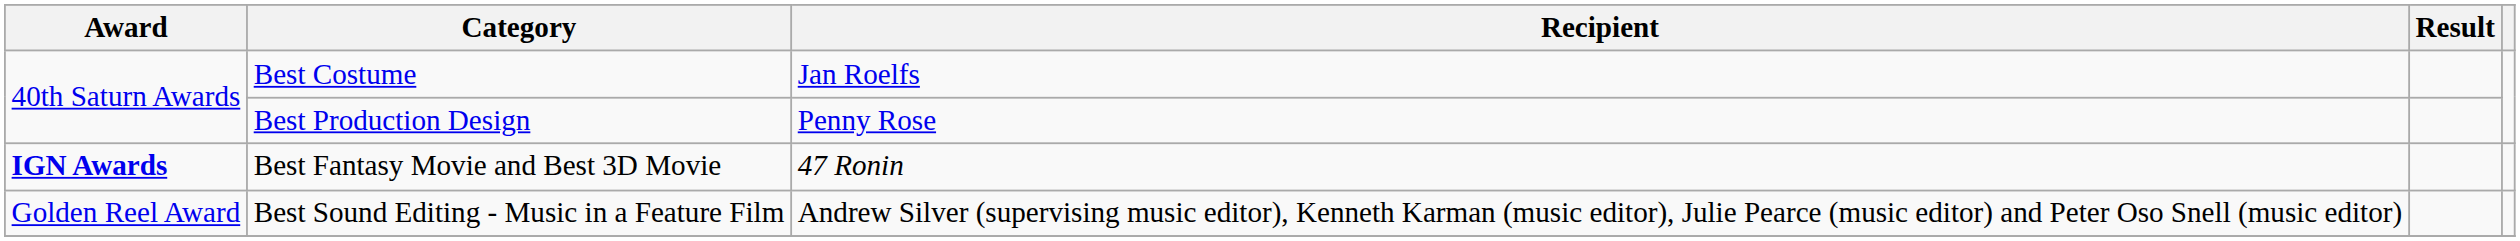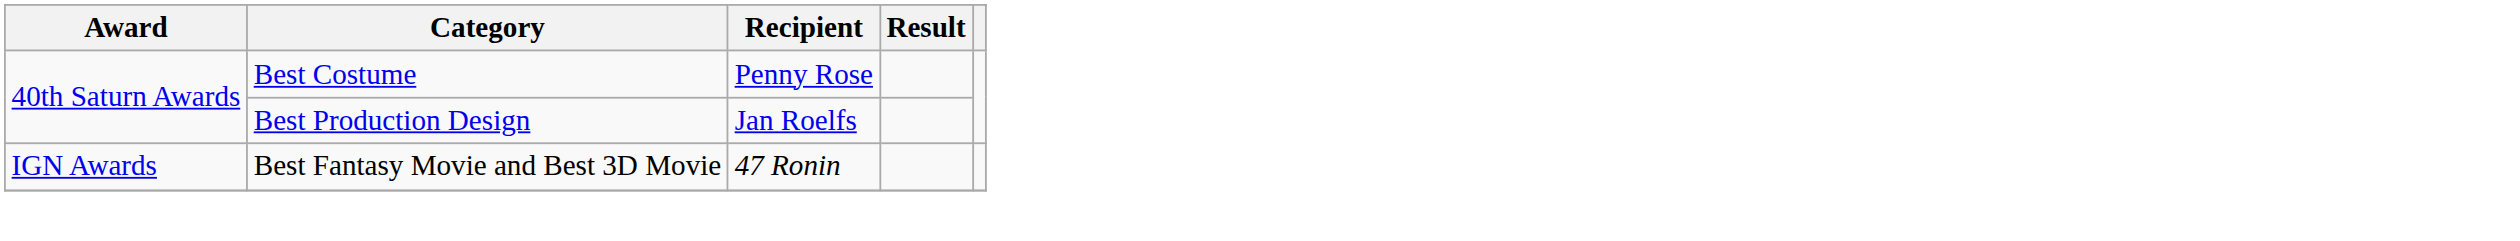 <table class="wikitable">
 <tr>
 <th>Award</th>
 <th>Category</th>
 <th>Recipient</th>
 <th>Result</th>
 <th></th>
 </tr>
 <tr>
 <td rowspan="2"><a href='#'>40th Saturn Awards</a></td>
 <td><a href='#'>Best Costume</a></td>
-<td><a href='#'>Jan Roelfs</a></td>
+<td><a href='#'>Penny Rose</a></td>
 <td></td>
 <td rowspan="2"></td>
 </tr>
 <tr>
 <td><a href='#'>Best Production Design</a></td>
-<td><a href='#'>Penny Rose</a></td>
+<td><a href='#'>Jan Roelfs</a></td>
 <td></td>
 </tr>
 <tr>
-<td><strong><a href='#'>IGN Awards</a></strong></td>
+<td><a href='#'>IGN Awards</a></td>
 <td>Best Fantasy Movie and Best 3D Movie</td>
 <td><em>47 Ronin</em></td>
 <td></td>
 <td></td>
 </tr>
 <tr>
-<td><a href='#'>Golden Reel Award</a></td>
-<td>Best Sound Editing - Music in a Feature Film</td>
-<td>Andrew Silver (supervising music editor), Kenneth Karman (music editor), Julie Pearce (music editor) and Peter Oso Snell (music editor)</td>
-<td></td>
-<td></td>
-</tr>
-<tr>
 </tr>
 </table>
